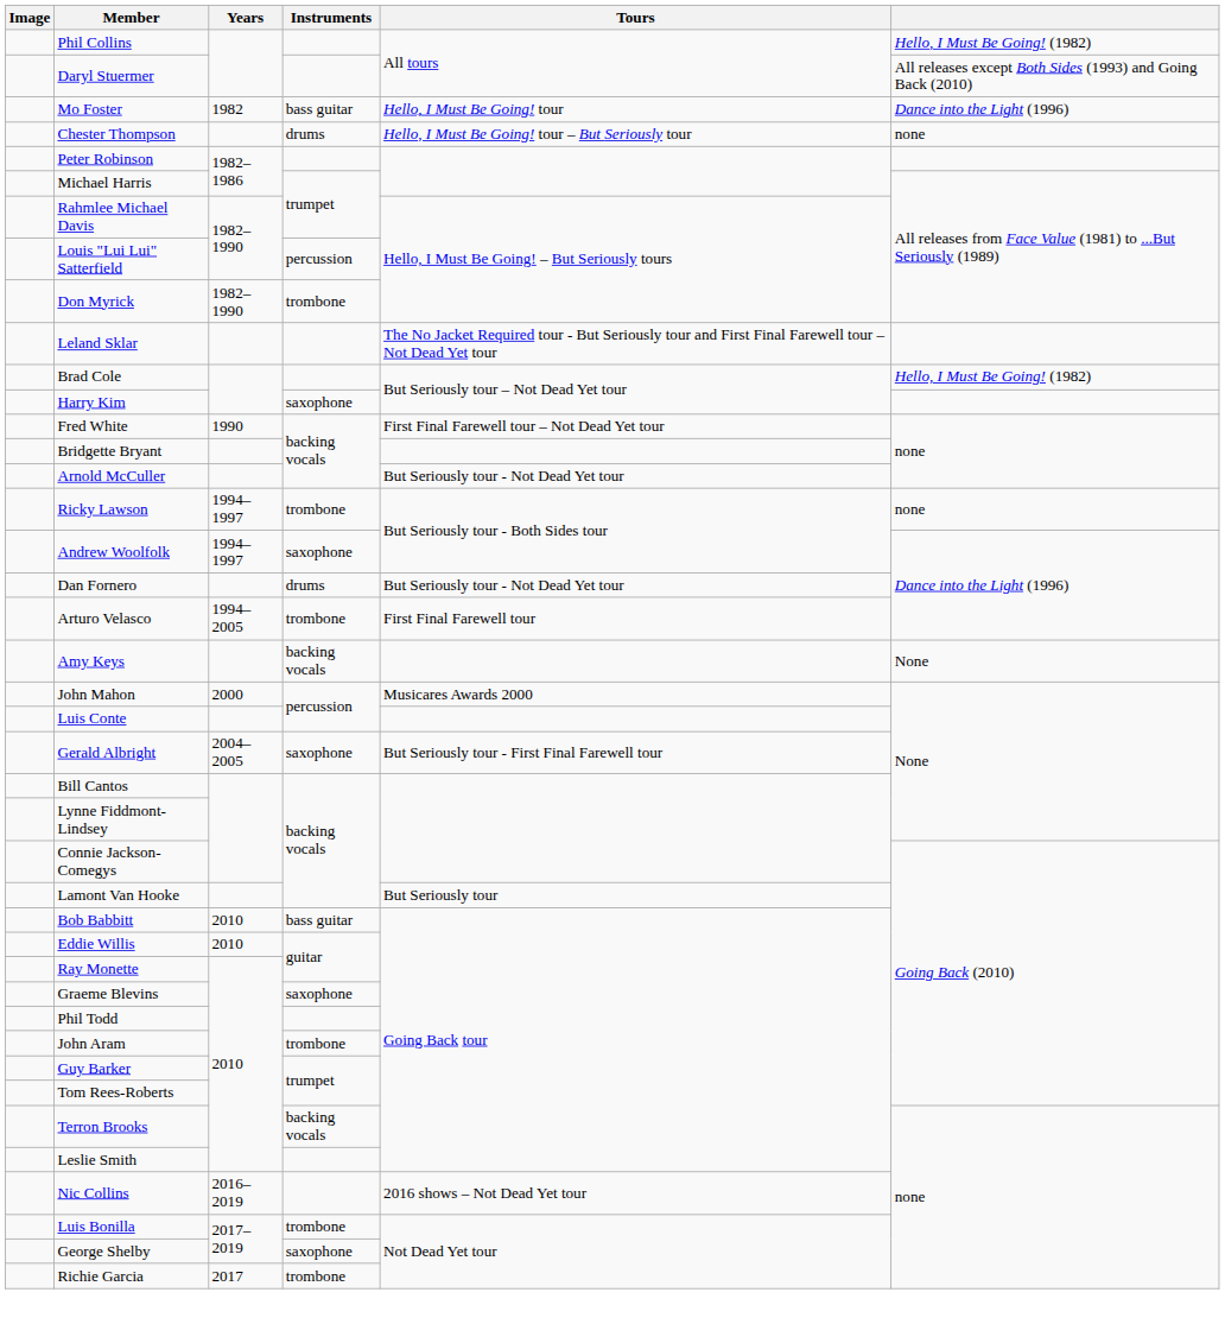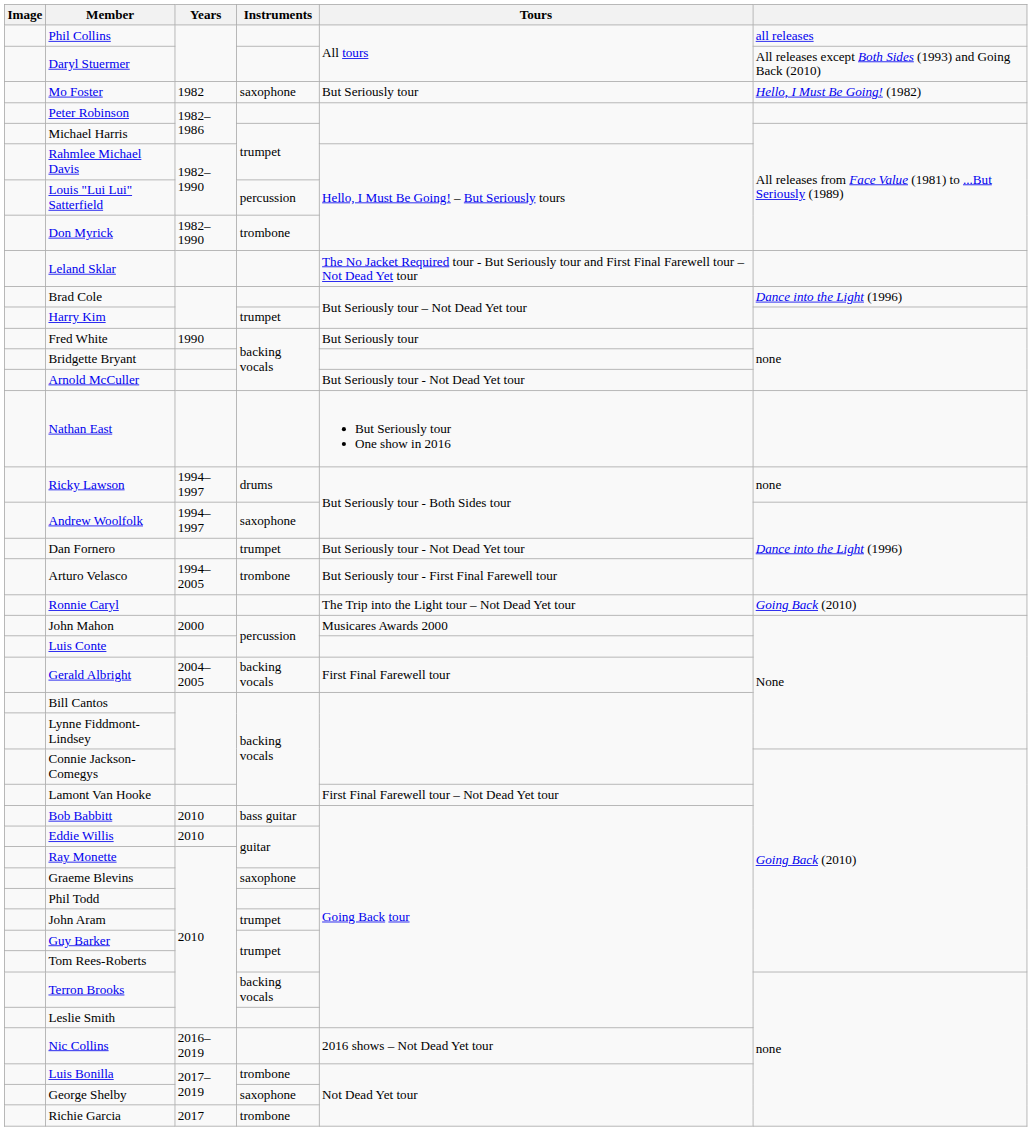 <table class="wikitable">
 <tr>
 <th>Image</th>
 <th>Member</th>
 <th>Years</th>
 <th>Instruments</th>
 <th>Tours</th>
 <th></th>
 </tr>
 <tr>
 <td></td>
 <td><a href='#'>Phil Collins</a></td>
 <td rowspan="2"></td>
 <td></td>
 <td rowspan="2">All <a href='#'>tours</a></td>
-<td><a href='#'><em>Hello, I Must Be Going!</em></a> (1982)</td>
+<td><a href='#'>all releases</a></td>
 </tr>
 <tr>
 <td></td>
 <td><a href='#'>Daryl Stuermer</a></td>
 <td></td>
 <td>All releases except <em><a href='#'>Both Sides</a></em> (1993) and Going Back (2010)</td>
 </tr>
 <tr>
 <td></td>
 <td><a href='#'>Mo Foster</a></td>
 <td>1982 </td>
-<td>bass guitar</td>
-<td><a href='#'><em>Hello, I Must Be Going!</em></a> tour</td>
-<td><em><a href='#'>Dance into the Light</a></em> (1996)</td>
-</tr>
-<tr>
-<td></td>
-<td><a href='#'>Chester Thompson</a></td>
-<td></td>
-<td>drums</td>
-<td><a href='#'><em>Hello, I Must Be Going!</em></a> tour – <a href='#'><em>But</em> <em>Seriously</em></a> tour</td>
-<td>none </td>
+<td>saxophone</td>
+<td>But Seriously tour</td>
+<td><a href='#'><em>Hello, I Must Be Going!</em></a> (1982)</td>
 </tr>
 <tr>
 <td></td>
 <td><a href='#'>Peter Robinson</a></td>
 <td rowspan="2">1982–1986</td>
 <td></td>
 <td rowspan="2"></td>
 <td></td>
 </tr>
 <tr>
 <td></td>
 <td>Michael Harris</td>
 <td rowspan="2">trumpet</td>
 <td rowspan="4">All releases from <em><a href='#'>Face Value</a></em> (1981) to <a href='#'>...But Seriously</a> (1989) </td>
 </tr>
 <tr>
 <td></td>
 <td><a href='#'>Rahmlee Michael Davis</a></td>
 <td rowspan="2">1982–1990</td>
 <td rowspan="3"><a href='#'>Hello, I Must Be Going!</a> – <a href='#'>But Seriously</a> tours</td>
 </tr>
 <tr>
 <td></td>
 <td><a href='#'>Louis "Lui Lui" Satterfield</a></td>
 <td>percussion</td>
 </tr>
 <tr>
 <td></td>
 <td><a href='#'>Don Myrick</a></td>
 <td>1982–1990 </td>
 <td>trombone</td>
 </tr>
 <tr>
 <td></td>
 <td><a href='#'>Leland Sklar</a></td>
 <td></td>
 <td></td>
 <td><a href='#'>The No Jacket Required</a> tour - But Seriously tour and First Final Farewell tour – <a href='#'>Not Dead Yet</a> tour</td>
 <td></td>
 </tr>
 <tr>
 <td></td>
 <td>Brad Cole</td>
 <td rowspan="2"></td>
 <td></td>
 <td rowspan="2">But Seriously tour – Not Dead Yet tour</td>
-<td><a href='#'><em>Hello, I Must Be Going!</em></a> (1982)</td>
+<td><em><a href='#'>Dance into the Light</a></em> (1996)</td>
 </tr>
 <tr>
 <td></td>
 <td><a href='#'>Harry Kim</a></td>
-<td>saxophone</td>
+<td>trumpet</td>
 <td></td>
 </tr>
 <tr>
 <td></td>
 <td>Fred White</td>
 <td>1990</td>
 <td rowspan="3">backing vocals</td>
-<td>First Final Farewell tour – Not Dead Yet tour</td>
+<td>But Seriously tour</td>
 <td rowspan="3">none</td>
 </tr>
 <tr>
 <td></td>
 <td>Bridgette Bryant</td>
 <td></td>
 <td></td>
 </tr>
 <tr>
 <td></td>
 <td><a href='#'>Arnold McCuller</a></td>
 <td></td>
 <td>But Seriously tour - Not Dead Yet tour</td>
 </tr>
 <tr>
 <td></td>
+<td><a href='#'>Nathan East</a></td>
+<td></td>
+<td></td>
+<td {{flatlist><br><ul><li>But Seriously tour</li><li>One show in 2016</li></ul></td>
+<td></td>
+</tr>
+<tr>
+<td></td>
 <td><a href='#'>Ricky Lawson</a></td>
 <td>1994–1997 </td>
-<td>trombone</td>
+<td>drums</td>
 <td rowspan="2">But Seriously tour - Both Sides tour</td>
 <td>none</td>
 </tr>
 <tr>
 <td></td>
 <td><a href='#'>Andrew Woolfolk</a></td>
 <td>1994–1997 </td>
 <td>saxophone</td>
 <td rowspan="3"><em><a href='#'>Dance into the Light</a></em> (1996)</td>
 </tr>
 <tr>
 <td></td>
 <td>Dan Fornero</td>
 <td></td>
-<td>drums</td>
+<td>trumpet</td>
 <td>But Seriously tour - Not Dead Yet tour</td>
 </tr>
 <tr>
 <td></td>
 <td>Arturo Velasco</td>
 <td>1994–2005</td>
 <td>trombone</td>
-<td>First Final Farewell tour</td>
+<td>But Seriously tour - First Final Farewell tour</td>
 </tr>
 <tr>
 <td></td>
-<td><a href='#'>Amy Keys</a></td>
+<td><a href='#'>Ronnie Caryl</a></td>
 <td></td>
-<td>backing vocals</td>
 <td></td>
-<td>None</td>
+<td>The Trip into the Light tour – Not Dead Yet tour</td>
+<td><a href='#'><em>Going Back</em></a> (2010)</td>
 </tr>
 <tr>
 <td></td>
 <td>John Mahon</td>
 <td>2000</td>
 <td rowspan="2">percussion</td>
 <td>Musicares Awards 2000</td>
 <td rowspan="5">None</td>
 </tr>
 <tr>
 <td></td>
 <td><a href='#'>Luis Conte</a></td>
 <td></td>
 <td></td>
 </tr>
 <tr>
 <td></td>
 <td><a href='#'>Gerald Albright</a></td>
 <td>2004–2005</td>
-<td>saxophone</td>
-<td>But Seriously tour - First Final Farewell tour</td>
+<td>backing vocals</td>
+<td>First Final Farewell tour</td>
 </tr>
 <tr>
 <td></td>
 <td>Bill Cantos</td>
 <td rowspan="3"></td>
 <td rowspan="4">backing vocals</td>
 <td rowspan="3"></td>
 </tr>
 <tr>
 <td></td>
 <td>Lynne Fiddmont-Lindsey</td>
 </tr>
 <tr>
 <td></td>
 <td>Connie Jackson-Comegys</td>
 <td rowspan="10"><a href='#'><em>Going Back</em></a> (2010)</td>
 </tr>
 <tr>
 <td></td>
 <td>Lamont Van Hooke</td>
 <td></td>
-<td>But Seriously tour</td>
+<td>First Final Farewell tour – Not Dead Yet tour</td>
 </tr>
 <tr>
 <td></td>
 <td><a href='#'>Bob Babbitt</a></td>
 <td>2010 </td>
 <td>bass guitar</td>
 <td rowspan="10"><a href='#'>Going Back</a> <a href='#'>tour</a></td>
 </tr>
 <tr>
 <td></td>
 <td><a href='#'>Eddie Willis</a></td>
 <td>2010 </td>
 <td rowspan="2">guitar</td>
 </tr>
 <tr>
 <td></td>
 <td><a href='#'>Ray Monette</a></td>
 <td rowspan="8">2010</td>
 </tr>
 <tr>
 <td></td>
 <td>Graeme Blevins</td>
 <td>saxophone</td>
 </tr>
 <tr>
 <td></td>
 <td>Phil Todd</td>
 <td></td>
 </tr>
 <tr>
 <td></td>
 <td>John Aram</td>
-<td>trombone</td>
+<td>trumpet</td>
 </tr>
 <tr>
 <td></td>
 <td><a href='#'>Guy Barker</a></td>
 <td rowspan="2">trumpet</td>
 </tr>
 <tr>
 <td></td>
 <td>Tom Rees-Roberts</td>
 </tr>
 <tr>
 <td></td>
 <td><a href='#'>Terron Brooks</a></td>
 <td>backing vocals</td>
 <td rowspan="6">none</td>
 </tr>
 <tr>
 <td></td>
 <td>Leslie Smith</td>
 <td></td>
 </tr>
 <tr>
 <td></td>
 <td><a href='#'>Nic Collins</a></td>
 <td>2016– 2019</td>
 <td></td>
 <td>2016 shows – Not Dead Yet tour</td>
 </tr>
 <tr>
 <td></td>
 <td><a href='#'>Luis Bonilla</a></td>
 <td rowspan="2">2017– 2019</td>
 <td>trombone</td>
 <td rowspan="3">Not Dead Yet tour</td>
 </tr>
 <tr>
 <td></td>
 <td>George Shelby</td>
 <td>saxophone</td>
 </tr>
 <tr>
 <td></td>
 <td>Richie Garcia</td>
 <td>2017</td>
 <td>trombone</td>
 </tr>
 </table>
